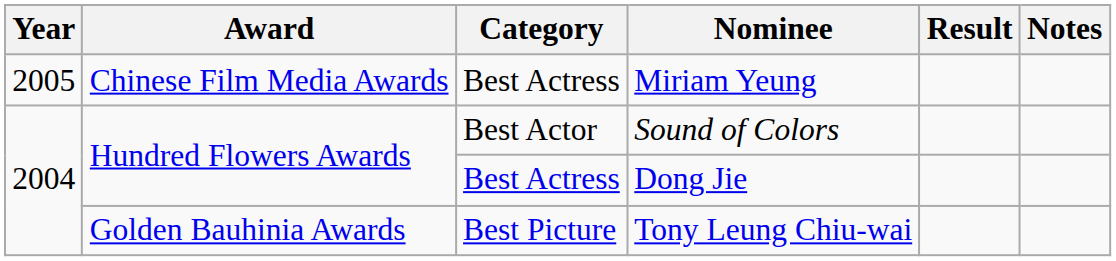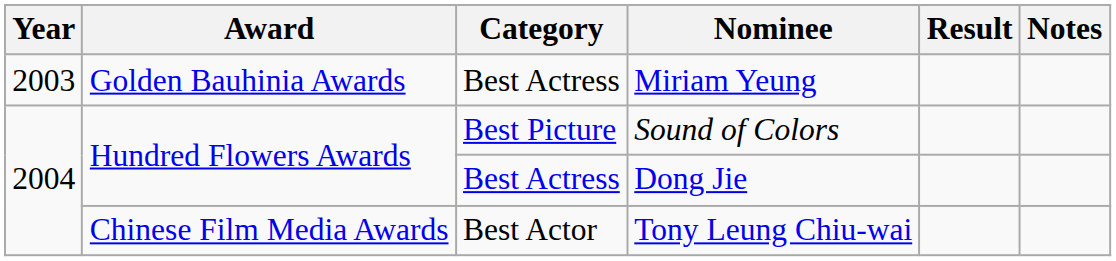 <table class="wikitable">
 <tr>
 <th>Year</th>
 <th>Award</th>
 <th>Category</th>
 <th>Nominee</th>
 <th>Result</th>
 <th>Notes</th>
 </tr>
 <tr>
-<td>2005</td>
-<td><a href='#'>Chinese Film Media Awards</a></td>
+<td>2003</td>
+<td><a href='#'>Golden Bauhinia Awards</a></td>
 <td>Best Actress</td>
 <td><a href='#'>Miriam Yeung</a></td>
 <td></td>
 <td></td>
 </tr>
 <tr>
 <td rowspan="3">2004</td>
 <td rowspan="2"><a href='#'>Hundred Flowers Awards</a></td>
-<td>Best Actor</td>
+<td><a href='#'>Best Picture</a></td>
 <td><em>Sound of Colors</em></td>
 <td></td>
 <td></td>
 </tr>
 <tr>
 <td><a href='#'>Best Actress</a></td>
 <td><a href='#'>Dong Jie</a></td>
 <td></td>
 <td></td>
 </tr>
 <tr>
-<td><a href='#'>Golden Bauhinia Awards</a></td>
-<td><a href='#'>Best Picture</a></td>
+<td><a href='#'>Chinese Film Media Awards</a></td>
+<td>Best Actor</td>
 <td><a href='#'>Tony Leung Chiu-wai</a></td>
 <td></td>
 <td></td>
 </tr>
 </table>
